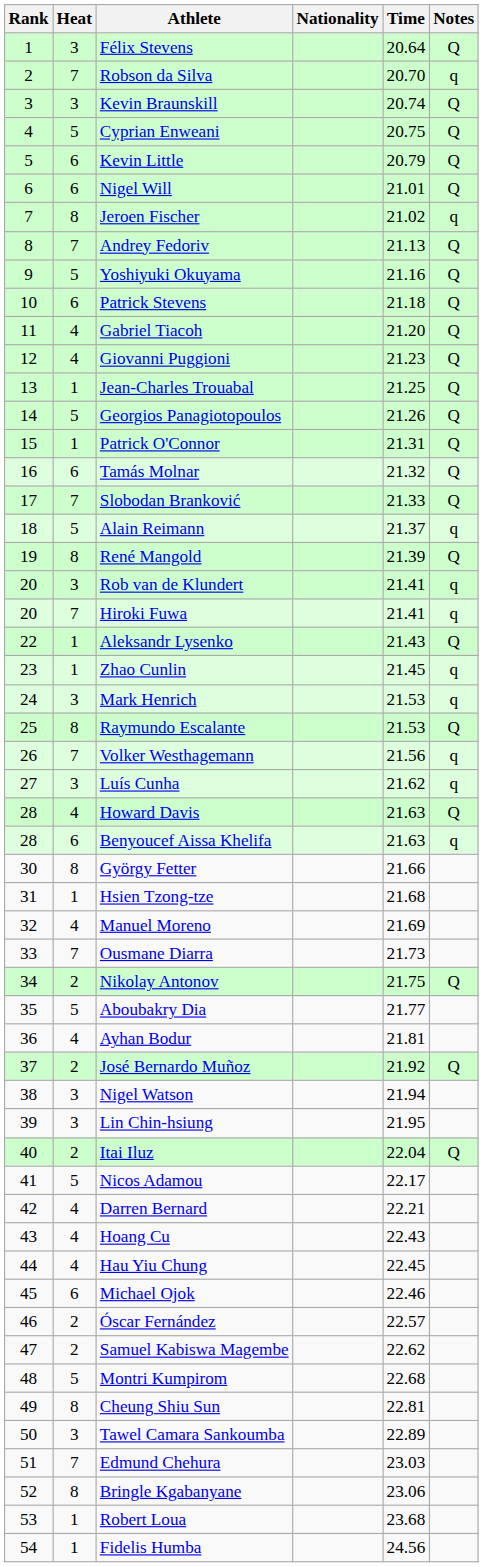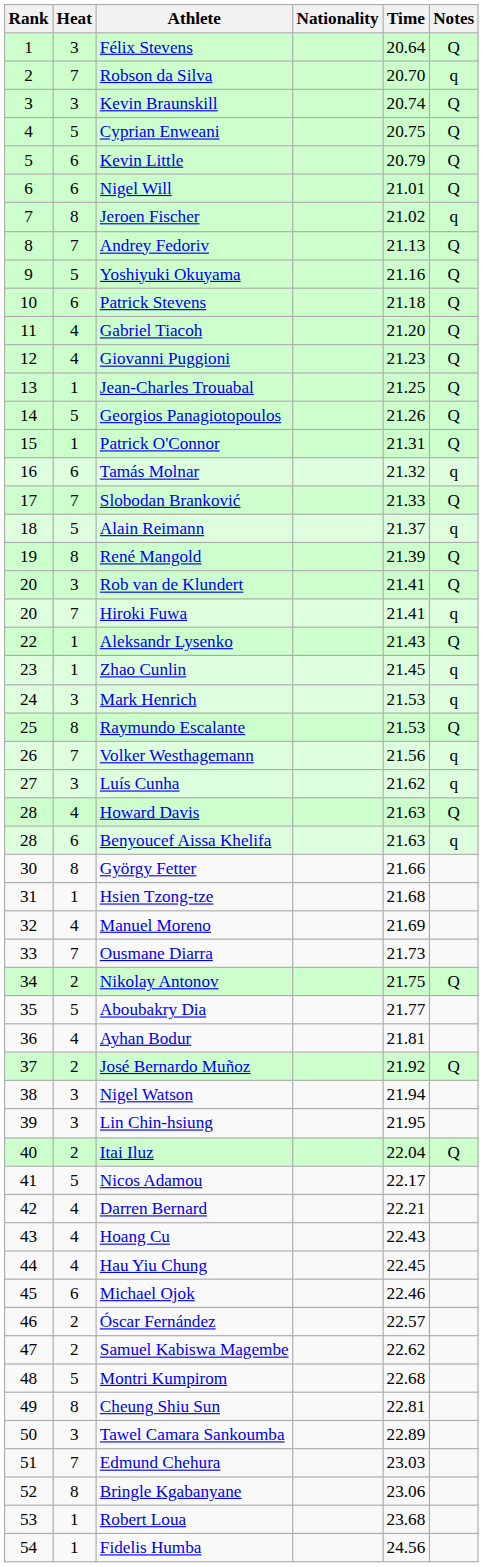 <table class="wikitable sortable" style="text-align:center;font-size:95%">
 <tr>
 <th>Rank</th>
 <th>Heat</th>
 <th>Athlete</th>
 <th>Nationality</th>
 <th>Time</th>
 <th>Notes</th>
 </tr>
 <tr bgcolor=ccffcc>
 <td>1</td>
 <td>3</td>
 <td align="left"><a href='#'>Félix Stevens</a></td>
 <td align=left></td>
 <td>20.64</td>
 <td>Q</td>
 </tr>
 <tr bgcolor=ccffcc>
 <td>2</td>
 <td>7</td>
 <td align="left"><a href='#'>Robson da Silva</a></td>
 <td align=left></td>
 <td>20.70</td>
 <td>q</td>
 </tr>
 <tr bgcolor=ccffcc>
 <td>3</td>
 <td>3</td>
 <td align="left"><a href='#'>Kevin Braunskill</a></td>
 <td align=left></td>
 <td>20.74</td>
 <td>Q</td>
 </tr>
 <tr bgcolor=ccffcc>
 <td>4</td>
 <td>5</td>
 <td align="left"><a href='#'>Cyprian Enweani</a></td>
 <td align=left></td>
 <td>20.75</td>
 <td>Q</td>
 </tr>
 <tr bgcolor=ccffcc>
 <td>5</td>
 <td>6</td>
 <td align="left"><a href='#'>Kevin Little</a></td>
 <td align=left></td>
 <td>20.79</td>
 <td>Q</td>
 </tr>
 <tr bgcolor=ccffcc>
 <td>6</td>
 <td>6</td>
 <td align="left"><a href='#'>Nigel Will</a></td>
 <td align=left></td>
 <td>21.01</td>
 <td>Q</td>
 </tr>
 <tr bgcolor=ccffcc>
 <td>7</td>
 <td>8</td>
 <td align="left"><a href='#'>Jeroen Fischer</a></td>
 <td align=left></td>
 <td>21.02</td>
 <td>q</td>
 </tr>
 <tr bgcolor=ccffcc>
 <td>8</td>
 <td>7</td>
 <td align="left"><a href='#'>Andrey Fedoriv</a></td>
 <td align=left></td>
 <td>21.13</td>
 <td>Q</td>
 </tr>
 <tr bgcolor=ccffcc>
 <td>9</td>
 <td>5</td>
 <td align="left"><a href='#'>Yoshiyuki Okuyama</a></td>
 <td align=left></td>
 <td>21.16</td>
 <td>Q</td>
 </tr>
 <tr bgcolor=ccffcc>
 <td>10</td>
 <td>6</td>
 <td align="left"><a href='#'>Patrick Stevens</a></td>
 <td align=left></td>
 <td>21.18</td>
 <td>Q</td>
 </tr>
 <tr bgcolor=ccffcc>
 <td>11</td>
 <td>4</td>
 <td align="left"><a href='#'>Gabriel Tiacoh</a></td>
 <td align=left></td>
 <td>21.20</td>
 <td>Q</td>
 </tr>
 <tr bgcolor=ccffcc>
 <td>12</td>
 <td>4</td>
 <td align="left"><a href='#'>Giovanni Puggioni</a></td>
 <td align=left></td>
 <td>21.23</td>
 <td>Q</td>
 </tr>
 <tr bgcolor=ccffcc>
 <td>13</td>
 <td>1</td>
 <td align="left"><a href='#'>Jean-Charles Trouabal</a></td>
 <td align=left></td>
 <td>21.25</td>
 <td>Q</td>
 </tr>
 <tr bgcolor=ccffcc>
 <td>14</td>
 <td>5</td>
 <td align="left"><a href='#'>Georgios Panagiotopoulos</a></td>
 <td align=left></td>
 <td>21.26</td>
 <td>Q</td>
 </tr>
 <tr bgcolor=ccffcc>
 <td>15</td>
 <td>1</td>
 <td align="left"><a href='#'>Patrick O'Connor</a></td>
 <td align=left></td>
 <td>21.31</td>
 <td>Q</td>
 </tr>
 <tr bgcolor=ddffdd>
 <td>16</td>
 <td>6</td>
 <td align="left"><a href='#'>Tamás Molnar</a></td>
 <td align=left></td>
 <td>21.32</td>
-<td>Q</td>
+<td>q</td>
 </tr>
 <tr bgcolor=ccffcc>
 <td>17</td>
 <td>7</td>
 <td align="left"><a href='#'>Slobodan Branković</a></td>
 <td align=left></td>
 <td>21.33</td>
 <td>Q</td>
 </tr>
 <tr bgcolor=ddffdd>
 <td>18</td>
 <td>5</td>
 <td align="left"><a href='#'>Alain Reimann</a></td>
 <td align=left></td>
 <td>21.37</td>
 <td>q</td>
 </tr>
 <tr bgcolor=ccffcc>
 <td>19</td>
 <td>8</td>
 <td align="left"><a href='#'>René Mangold</a></td>
 <td align=left></td>
 <td>21.39</td>
 <td>Q</td>
 </tr>
 <tr bgcolor=ccffcc>
 <td>20</td>
 <td>3</td>
 <td align="left"><a href='#'>Rob van de Klundert</a></td>
 <td align=left></td>
 <td>21.41</td>
-<td>q</td>
+<td>Q</td>
 </tr>
 <tr bgcolor=ddffdd>
 <td>20</td>
 <td>7</td>
 <td align="left"><a href='#'>Hiroki Fuwa</a></td>
 <td align=left></td>
 <td>21.41</td>
 <td>q</td>
 </tr>
 <tr bgcolor=ccffcc>
 <td>22</td>
 <td>1</td>
 <td align="left"><a href='#'>Aleksandr Lysenko</a></td>
 <td align=left></td>
 <td>21.43</td>
 <td>Q</td>
 </tr>
 <tr bgcolor=ddffdd>
 <td>23</td>
 <td>1</td>
 <td align="left"><a href='#'>Zhao Cunlin</a></td>
 <td align=left></td>
 <td>21.45</td>
 <td>q</td>
 </tr>
 <tr bgcolor=ddffdd>
 <td>24</td>
 <td>3</td>
 <td align="left"><a href='#'>Mark Henrich</a></td>
 <td align=left></td>
 <td>21.53</td>
 <td>q</td>
 </tr>
 <tr bgcolor=ccffcc>
 <td>25</td>
 <td>8</td>
 <td align="left"><a href='#'>Raymundo Escalante</a></td>
 <td align=left></td>
 <td>21.53</td>
 <td>Q</td>
 </tr>
 <tr bgcolor=ddffdd>
 <td>26</td>
 <td>7</td>
 <td align="left"><a href='#'>Volker Westhagemann</a></td>
 <td align=left></td>
 <td>21.56</td>
 <td>q</td>
 </tr>
 <tr bgcolor=ddffdd>
 <td>27</td>
 <td>3</td>
 <td align="left"><a href='#'>Luís Cunha</a></td>
 <td align=left></td>
 <td>21.62</td>
 <td>q</td>
 </tr>
 <tr bgcolor=ccffcc>
 <td>28</td>
 <td>4</td>
 <td align="left"><a href='#'>Howard Davis</a></td>
 <td align=left></td>
 <td>21.63</td>
 <td>Q</td>
 </tr>
 <tr bgcolor=ddffdd>
 <td>28</td>
 <td>6</td>
 <td align="left"><a href='#'>Benyoucef Aissa Khelifa</a></td>
 <td align=left></td>
 <td>21.63</td>
 <td>q</td>
 </tr>
 <tr>
 <td>30</td>
 <td>8</td>
 <td align="left"><a href='#'>György Fetter</a></td>
 <td align=left></td>
 <td>21.66</td>
 <td></td>
 </tr>
 <tr>
 <td>31</td>
 <td>1</td>
 <td align="left"><a href='#'>Hsien Tzong-tze</a></td>
 <td align=left></td>
 <td>21.68</td>
 <td></td>
 </tr>
 <tr>
 <td>32</td>
 <td>4</td>
 <td align="left"><a href='#'>Manuel Moreno</a></td>
 <td align=left></td>
 <td>21.69</td>
 <td></td>
 </tr>
 <tr>
 <td>33</td>
 <td>7</td>
 <td align="left"><a href='#'>Ousmane Diarra</a></td>
 <td align=left></td>
 <td>21.73</td>
 <td></td>
 </tr>
 <tr bgcolor=ccffcc>
 <td>34</td>
 <td>2</td>
 <td align="left"><a href='#'>Nikolay Antonov</a></td>
 <td align=left></td>
 <td>21.75</td>
 <td>Q</td>
 </tr>
 <tr>
 <td>35</td>
 <td>5</td>
 <td align="left"><a href='#'>Aboubakry Dia</a></td>
 <td align=left></td>
 <td>21.77</td>
 <td></td>
 </tr>
 <tr>
 <td>36</td>
 <td>4</td>
 <td align="left"><a href='#'>Ayhan Bodur</a></td>
 <td align=left></td>
 <td>21.81</td>
 <td></td>
 </tr>
 <tr bgcolor=ccffcc>
 <td>37</td>
 <td>2</td>
 <td align="left"><a href='#'>José Bernardo Muñoz</a></td>
 <td align=left></td>
 <td>21.92</td>
 <td>Q</td>
 </tr>
 <tr>
 <td>38</td>
 <td>3</td>
 <td align="left"><a href='#'>Nigel Watson</a></td>
 <td align=left></td>
 <td>21.94</td>
 <td></td>
 </tr>
 <tr>
 <td>39</td>
 <td>3</td>
 <td align="left"><a href='#'>Lin Chin-hsiung</a></td>
 <td align=left></td>
 <td>21.95</td>
 <td></td>
 </tr>
 <tr bgcolor=ccffcc>
 <td>40</td>
 <td>2</td>
 <td align="left"><a href='#'>Itai Iluz</a></td>
 <td align=left></td>
 <td>22.04</td>
 <td>Q</td>
 </tr>
 <tr>
 <td>41</td>
 <td>5</td>
 <td align="left"><a href='#'>Nicos Adamou</a></td>
 <td align=left></td>
 <td>22.17</td>
 <td></td>
 </tr>
 <tr>
 <td>42</td>
 <td>4</td>
 <td align="left"><a href='#'>Darren Bernard</a></td>
 <td align=left></td>
 <td>22.21</td>
 <td></td>
 </tr>
 <tr>
 <td>43</td>
 <td>4</td>
 <td align="left"><a href='#'>Hoang Cu</a></td>
 <td align=left></td>
 <td>22.43</td>
 <td></td>
 </tr>
 <tr>
 <td>44</td>
 <td>4</td>
 <td align="left"><a href='#'>Hau Yiu Chung</a></td>
 <td align=left></td>
 <td>22.45</td>
 <td></td>
 </tr>
 <tr>
 <td>45</td>
 <td>6</td>
 <td align="left"><a href='#'>Michael Ojok</a></td>
 <td align=left></td>
 <td>22.46</td>
 <td></td>
 </tr>
 <tr>
 <td>46</td>
 <td>2</td>
 <td align="left"><a href='#'>Óscar Fernández</a></td>
 <td align=left></td>
 <td>22.57</td>
 <td></td>
 </tr>
 <tr>
 <td>47</td>
 <td>2</td>
 <td align="left"><a href='#'>Samuel Kabiswa Magembe</a></td>
 <td align=left></td>
 <td>22.62</td>
 <td></td>
 </tr>
 <tr>
 <td>48</td>
 <td>5</td>
 <td align="left"><a href='#'>Montri Kumpirom</a></td>
 <td align=left></td>
 <td>22.68</td>
 <td></td>
 </tr>
 <tr>
 <td>49</td>
 <td>8</td>
 <td align="left"><a href='#'>Cheung Shiu Sun</a></td>
 <td align=left></td>
 <td>22.81</td>
 <td></td>
 </tr>
 <tr>
 <td>50</td>
 <td>3</td>
 <td align="left"><a href='#'>Tawel Camara Sankoumba</a></td>
 <td align=left></td>
 <td>22.89</td>
 <td></td>
 </tr>
 <tr>
 <td>51</td>
 <td>7</td>
 <td align="left"><a href='#'>Edmund Chehura</a></td>
 <td align=left></td>
 <td>23.03</td>
 <td></td>
 </tr>
 <tr>
 <td>52</td>
 <td>8</td>
 <td align="left"><a href='#'>Bringle Kgabanyane</a></td>
 <td align=left></td>
 <td>23.06</td>
 <td></td>
 </tr>
 <tr>
 <td>53</td>
 <td>1</td>
 <td align="left"><a href='#'>Robert Loua</a></td>
 <td align=left></td>
 <td>23.68</td>
 <td></td>
 </tr>
 <tr>
 <td>54</td>
 <td>1</td>
 <td align="left"><a href='#'>Fidelis Humba</a></td>
 <td align=left></td>
 <td>24.56</td>
 <td></td>
 </tr>
 </table>
